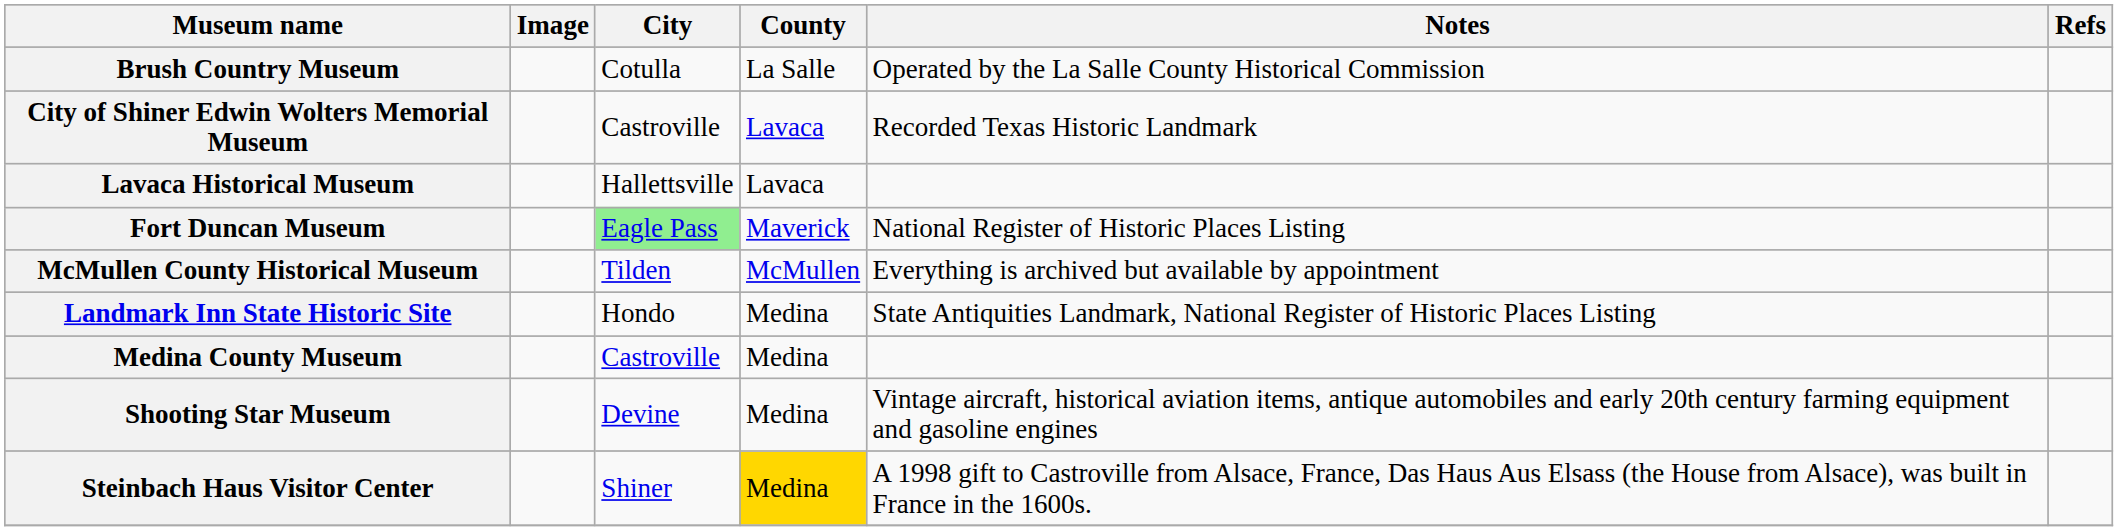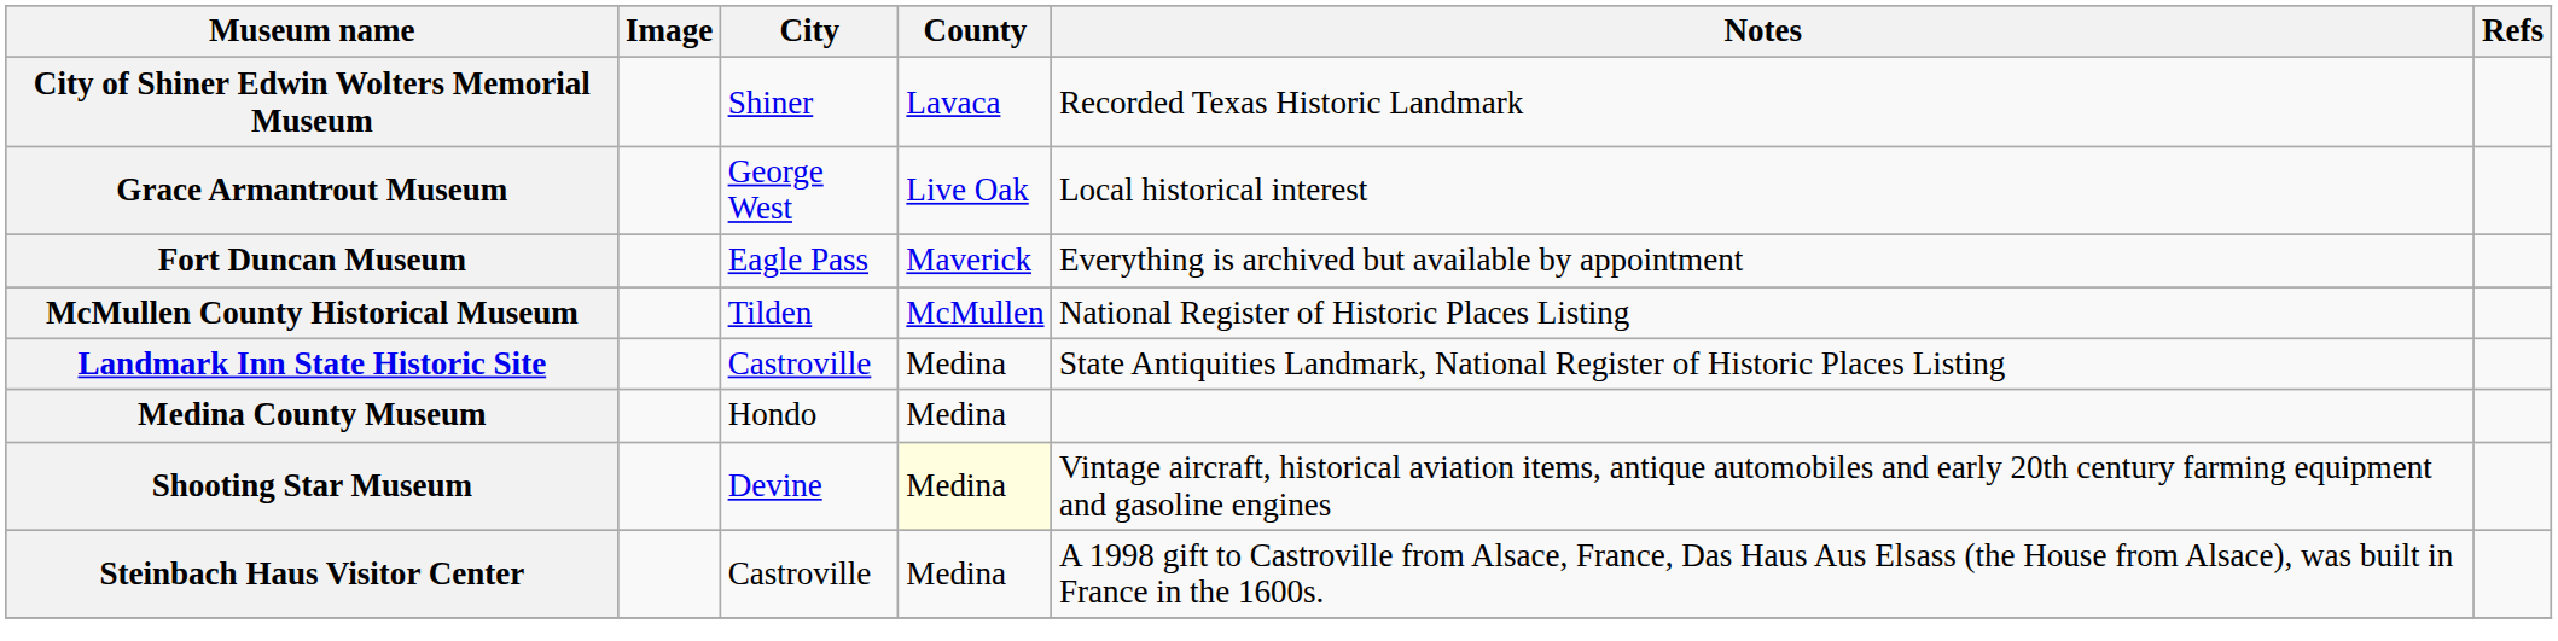 <table class="wikitable sortable plainrowheaders">
 <tr>
 <th scope="col">Museum name</th>
 <th scope="col"  class="unsortable">Image</th>
 <th scope="col">City</th>
 <th scope="col">County</th>
 <th scope="col">Notes</th>
 <th scope="col" class="unsortable">Refs</th>
 </tr>
 <tr>
-<th scope="row">Brush Country Museum</th>
-<td></td>
-<td>Cotulla</td>
-<td>La Salle</td>
-<td>Operated by the La Salle County Historical Commission</td>
-<td align="center"></td>
-</tr>
-<tr>
 <th scope="row">City of Shiner Edwin Wolters Memorial Museum</th>
 <td></td>
-<td>Castroville</td>
+<td><a href='#'>Shiner</a></td>
 <td><a href='#'>Lavaca</a></td>
 <td>Recorded Texas Historic Landmark</td>
 <td align="center"></td>
 </tr>
 <tr>
-<th scope="row">Lavaca Historical Museum</th>
+<th scope="row">Grace Armantrout Museum</th>
 <td></td>
-<td>Hallettsville</td>
-<td>Lavaca</td>
-<td></td>
+<td><a href='#'>George West</a></td>
+<td><a href='#'>Live Oak</a></td>
+<td>Local historical interest</td>
 <td align="center"></td>
 </tr>
 <tr>
 <th scope="row">Fort Duncan Museum</th>
 <td></td>
-<td style="background: lightgreen;"><a href='#'>Eagle Pass</a></td>
+<td><a href='#'>Eagle Pass</a></td>
 <td><a href='#'>Maverick</a></td>
-<td>National Register of Historic Places Listing</td>
+<td>Everything is archived but available by appointment</td>
 <td align="center"></td>
 </tr>
 <tr>
 <th scope="row">McMullen County Historical Museum</th>
 <td></td>
 <td><a href='#'>Tilden</a></td>
 <td><a href='#'>McMullen</a></td>
-<td>Everything is archived but available by appointment</td>
+<td>National Register of Historic Places Listing</td>
 <td align="center"></td>
 </tr>
 <tr>
 <th scope="row"><a href='#'>Landmark Inn State Historic Site</a></th>
 <td></td>
-<td>Hondo</td>
+<td><a href='#'>Castroville</a></td>
 <td>Medina</td>
 <td>State Antiquities Landmark,  National Register of Historic Places Listing</td>
 <td align="center"></td>
 </tr>
 <tr>
 <th scope="row">Medina County Museum</th>
 <td></td>
-<td><a href='#'>Castroville</a></td>
+<td>Hondo</td>
 <td>Medina</td>
 <td></td>
 <td align="center"></td>
 </tr>
 <tr>
 <th scope="row">Shooting Star Museum</th>
 <td></td>
 <td><a href='#'>Devine</a></td>
-<td>Medina</td>
+<td style="background: lightyellow;">Medina</td>
 <td>Vintage aircraft, historical aviation items, antique automobiles and early 20th century farming equipment and gasoline engines</td>
 <td align="center"></td>
 </tr>
 <tr>
 <th scope="row">Steinbach Haus Visitor Center</th>
 <td></td>
-<td><a href='#'>Shiner</a></td>
-<td style="background: gold;">Medina</td>
+<td>Castroville</td>
+<td>Medina</td>
 <td>A 1998 gift to Castroville from Alsace, France, Das Haus Aus Elsass (the House from Alsace), was built in France in the 1600s.</td>
 <td align="center"></td>
 </tr>
 <tr>
 </tr>
 </table>
